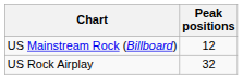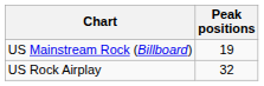 <table class="wikitable sortable plainrowheaders">
 <tr>
 <th scope="col">Chart</th>
 <th scope="col">Peak<br> positions</th>
 </tr>
 <tr>
 <td>US <a href='#'>Mainstream Rock</a> (<em><a href='#'>Billboard</a></em>)</td>
-<td align=center>12</td>
+<td align=center>19</td>
 </tr>
 <tr>
 <td>US Rock Airplay</td>
 <td align=center>32</td>
 </tr>
 </table>
